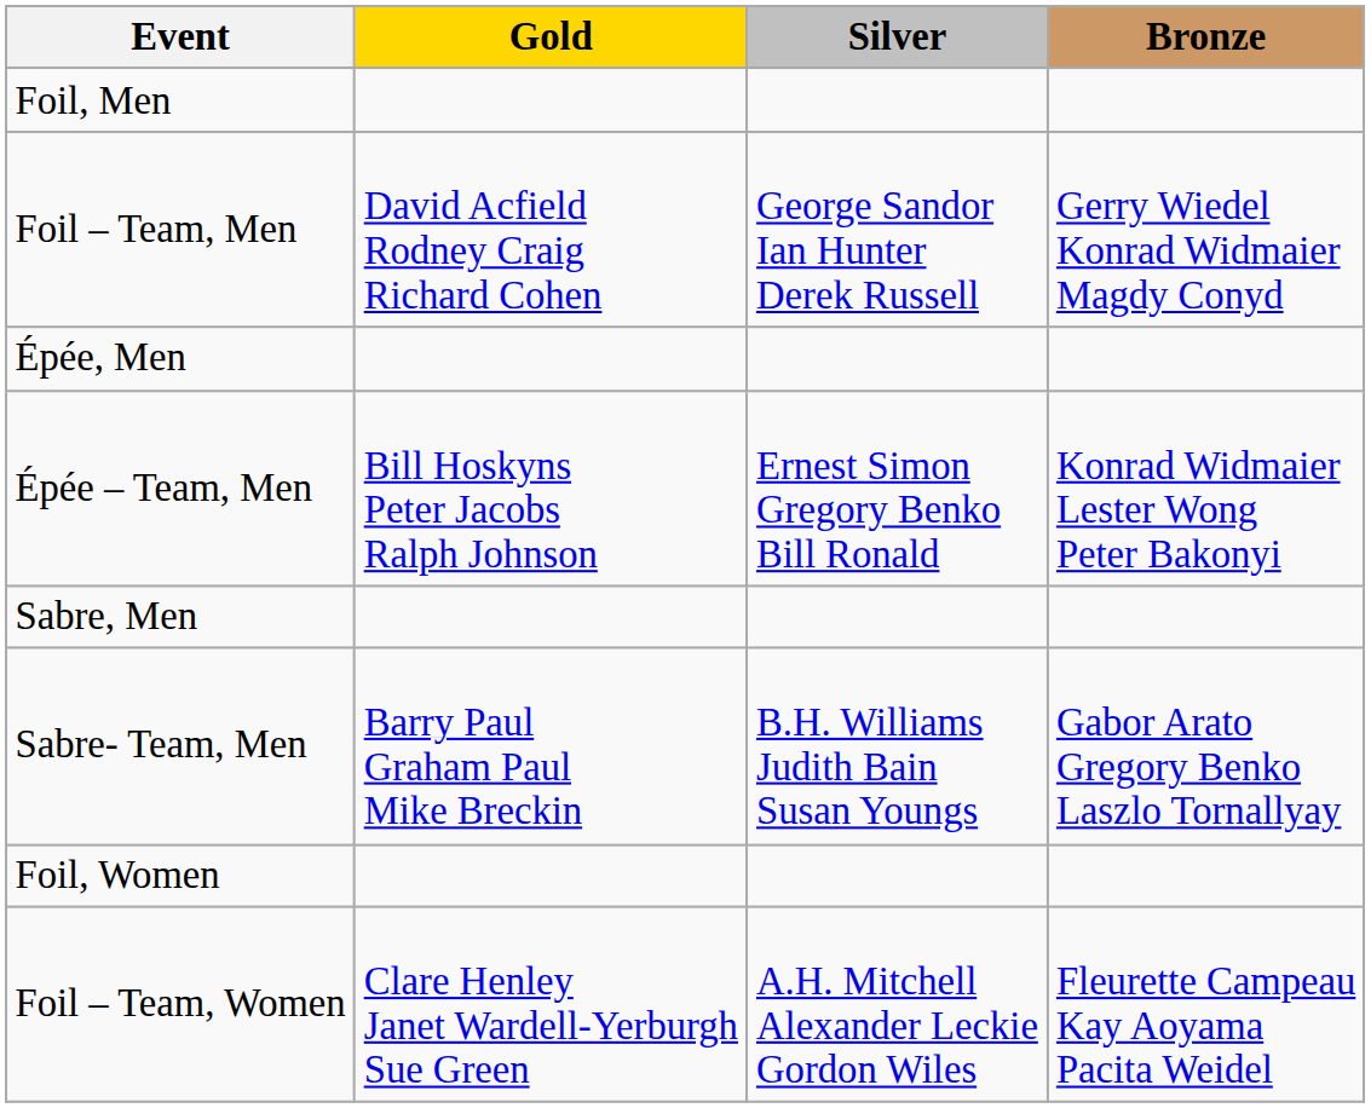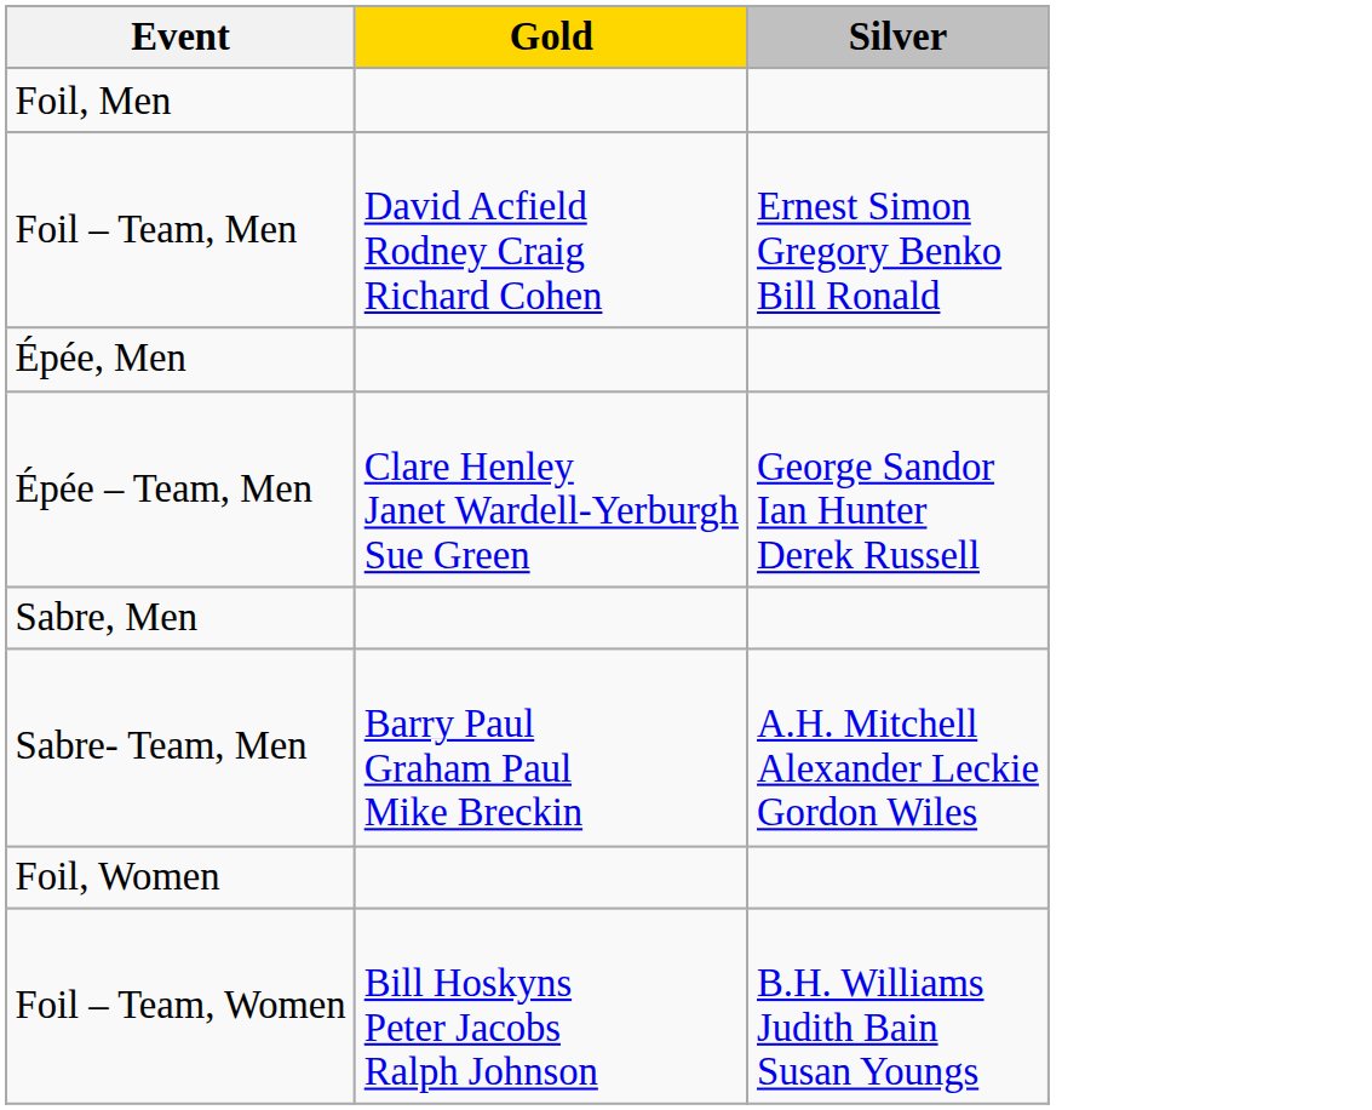 <table class="wikitable">
 <tr>
 <th scope=col>Event</th>
 <th scope=col style="background-color:gold;">Gold</th>
 <th scope=col style="background-color:silver;">Silver</th>
-<th scope=col style="background-color:#cc9966;">Bronze</th>
 </tr>
 <tr>
 <td>Foil, Men</td>
-<td></td>
 <td></td>
 <td></td>
 </tr>
 <tr>
 <td>Foil – Team, Men</td>
 <td><br><a href='#'>David Acfield</a><br><a href='#'>Rodney Craig</a><br><a href='#'>Richard Cohen</a></td>
-<td><br><a href='#'>George Sandor</a><br><a href='#'>Ian Hunter</a><br><a href='#'>Derek Russell</a></td>
-<td><br><a href='#'>Gerry Wiedel</a><br><a href='#'>Konrad Widmaier</a><br><a href='#'>Magdy Conyd</a></td>
+<td><br><a href='#'>Ernest Simon</a><br><a href='#'>Gregory Benko</a><br><a href='#'>Bill Ronald</a></td>
 </tr>
 <tr>
 <td>Épée, Men</td>
 <td></td>
 <td></td>
-<td></td>
 </tr>
 <tr>
 <td>Épée – Team, Men</td>
-<td><br><a href='#'>Bill Hoskyns</a><br><a href='#'>Peter Jacobs</a><br><a href='#'>Ralph Johnson</a></td>
-<td><br><a href='#'>Ernest Simon</a><br><a href='#'>Gregory Benko</a><br><a href='#'>Bill Ronald</a></td>
-<td><br><a href='#'>Konrad Widmaier</a><br><a href='#'>Lester Wong</a><br><a href='#'>Peter Bakonyi</a></td>
+<td><br><a href='#'>Clare Henley</a><br><a href='#'>Janet Wardell-Yerburgh</a><br><a href='#'>Sue Green</a></td>
+<td><br><a href='#'>George Sandor</a><br><a href='#'>Ian Hunter</a><br><a href='#'>Derek Russell</a></td>
 </tr>
 <tr>
 <td>Sabre, Men</td>
-<td></td>
 <td></td>
 <td></td>
 </tr>
 <tr>
 <td>Sabre- Team, Men</td>
 <td><br><a href='#'>Barry Paul</a><br><a href='#'>Graham Paul</a><br><a href='#'>Mike Breckin</a></td>
-<td><br><a href='#'>B.H. Williams</a><br><a href='#'>Judith Bain</a><br><a href='#'>Susan Youngs</a></td>
-<td><br><a href='#'>Gabor Arato</a><br><a href='#'>Gregory Benko</a><br><a href='#'>Laszlo Tornallyay</a></td>
+<td><br><a href='#'>A.H. Mitchell</a><br><a href='#'>Alexander Leckie</a><br><a href='#'>Gordon Wiles</a></td>
 </tr>
 <tr>
 <td>Foil, Women</td>
 <td></td>
 <td></td>
-<td></td>
 </tr>
 <tr>
 <td>Foil – Team, Women</td>
-<td><br><a href='#'>Clare Henley</a><br><a href='#'>Janet Wardell-Yerburgh</a><br><a href='#'>Sue Green</a></td>
-<td><br><a href='#'>A.H. Mitchell</a><br><a href='#'>Alexander Leckie</a><br><a href='#'>Gordon Wiles</a></td>
-<td><br><a href='#'>Fleurette Campeau</a><br><a href='#'>Kay Aoyama</a><br><a href='#'>Pacita Weidel</a></td>
+<td><br><a href='#'>Bill Hoskyns</a><br><a href='#'>Peter Jacobs</a><br><a href='#'>Ralph Johnson</a></td>
+<td><br><a href='#'>B.H. Williams</a><br><a href='#'>Judith Bain</a><br><a href='#'>Susan Youngs</a></td>
 </tr>
 </table>
